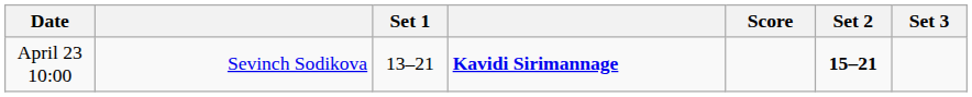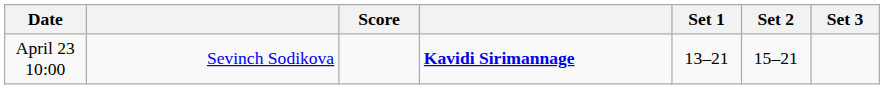 <table class="wikitable" style="text-align: center; font-size:90%">
 <tr>
 <th width="60">Date</th>
 <th align="right" width="200"></th>
+<th width="60">Score</th>
+<th align="left" width="200"></th>
 <th width="50">Set 1</th>
-<th align="left" width="200"></th>
-<th width="60">Score</th>
 <th width="50">Set 2</th>
 <th width="50">Set 3</th>
 </tr>
 <tr>
 <td>April 23<br>10:00</td>
 <td align="right"><a href='#'>Sevinch Sodikova</a> </td>
+<td align="center"></td>
+<td align="left"><strong> <a href='#'>Kavidi Sirimannage</a></strong></td>
 <td>13–21</td>
-<td align="left"><strong> <a href='#'>Kavidi Sirimannage</a></strong></td>
-<td align="center"></td>
-<td><strong>15–21</strong></td>
+<td>15–21</td>
 <td></td>
 </tr>
 </table>
